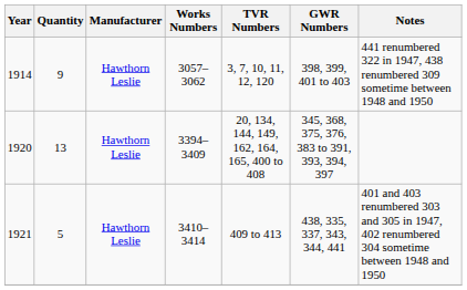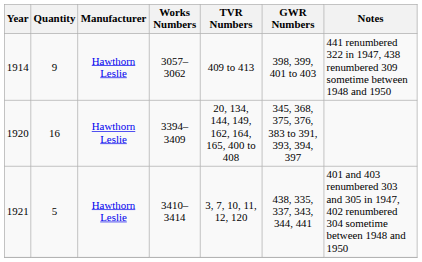 <table class="wikitable" style="text-align:center">
 <tr>
 <th>Year</th>
 <th>Quantity</th>
 <th>Manufacturer</th>
 <th>Works Numbers</th>
 <th>TVR Numbers</th>
 <th>GWR Numbers</th>
 <th>Notes</th>
 </tr>
 <tr>
 <td>1914</td>
 <td>9</td>
 <td><a href='#'>Hawthorn Leslie</a></td>
 <td>3057–3062</td>
-<td>3, 7, 10, 11, 12, 120</td>
+<td>409 to 413</td>
 <td>398, 399, 401 to 403</td>
 <td style=text-align:left>441 renumbered 322 in 1947, 438 renumbered 309 sometime between 1948 and 1950</td>
 </tr>
 <tr>
 <td>1920</td>
-<td>13</td>
+<td>16</td>
 <td><a href='#'>Hawthorn Leslie</a></td>
 <td>3394–3409</td>
 <td>20, 134, 144, 149, 162, 164, 165, 400 to 408</td>
 <td>345, 368, 375, 376, 383 to 391, 393, 394, 397</td>
 <td style=text-align:left></td>
 </tr>
 <tr>
 <td>1921</td>
 <td>5</td>
 <td><a href='#'>Hawthorn Leslie</a></td>
 <td>3410–3414</td>
-<td>409 to 413</td>
+<td>3, 7, 10, 11, 12, 120</td>
 <td>438, 335, 337, 343, 344, 441</td>
 <td style=text-align:left>401 and 403 renumbered 303 and 305 in 1947, 402 renumbered 304 sometime between 1948 and 1950</td>
 </tr>
 <tr>
 </tr>
 </table>
